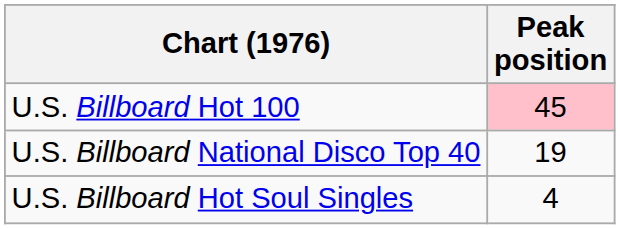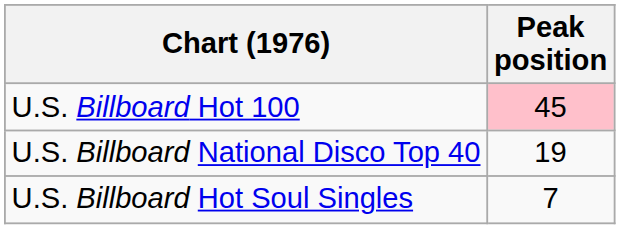 <table class="wikitable">
 <tr>
 <th>Chart (1976)</th>
 <th>Peak<br>position</th>
 </tr>
 <tr>
 <td>U.S. <a href='#'><em>Billboard</em> Hot 100</a></td>
 <td style="background: pink; text-align:center;">45</td>
 </tr>
 <tr>
 <td>U.S. <em>Billboard</em> <a href='#'>National Disco Top 40</a></td>
 <td style="text-align:center;">19</td>
 </tr>
 <tr>
 <td>U.S. <em>Billboard</em> <a href='#'>Hot Soul Singles</a></td>
-<td style="text-align:center;">4</td>
+<td style="text-align:center;">7</td>
 </tr>
 </table>
